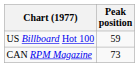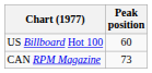 <table class="wikitable sortable">
 <tr>
 <th align="left">Chart (1977)</th>
 <th align="left">Peak<br>position</th>
 </tr>
 <tr>
 <td align="left">US <em><a href='#'>Billboard</a></em> <a href='#'>Hot 100</a></td>
-<td style="text-align:center;">59</td>
+<td style="text-align:center;">60</td>
 </tr>
 <tr>
 <td align="left">CAN <em><a href='#'>RPM Magazine</a></em></td>
 <td style="text-align:center;">73</td>
 </tr>
 </table>
